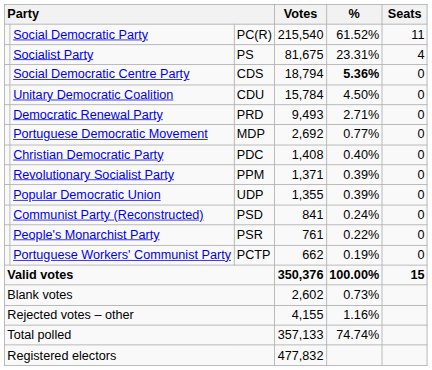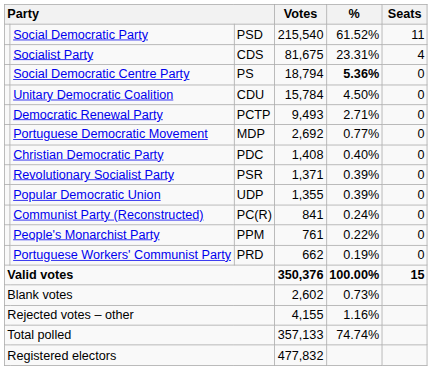 <table class="wikitable" border="1" style="text-align:right;">
 <tr>
 <th style="text-align:left;" colspan=3>Party</th>
 <th align=center width="50">Votes</th>
 <th align=center width="50">%</th>
 <th align=center width="50">Seats</th>
 </tr>
 <tr>
 <td></td>
 <td align=left><a href='#'>Social Democratic Party</a></td>
-<td align=left>PC(R)</td>
+<td align=left>PSD</td>
 <td>215,540</td>
 <td>61.52%</td>
 <td>11</td>
 </tr>
 <tr>
 <td></td>
 <td align=left><a href='#'>Socialist Party</a></td>
-<td align=left>PS</td>
+<td align=left>CDS</td>
 <td>81,675</td>
 <td>23.31%</td>
 <td>4</td>
 </tr>
 <tr>
 <td></td>
 <td align=left style="white-space: nowrap;"><a href='#'>Social Democratic Centre Party</a></td>
-<td align=left>CDS</td>
+<td align=left>PS</td>
 <td>18,794</td>
 <td><strong>5.36%</strong></td>
 <td>0</td>
 </tr>
 <tr>
 <td></td>
 <td align=left style="white-space: nowrap;"><a href='#'>Unitary Democratic Coalition</a></td>
 <td align=left>CDU</td>
 <td>15,784</td>
 <td>4.50%</td>
 <td>0</td>
 </tr>
 <tr>
 <td></td>
 <td align=left><a href='#'>Democratic Renewal Party</a></td>
-<td align=left>PRD</td>
+<td align=left>PCTP</td>
 <td>9,493</td>
 <td>2.71%</td>
 <td>0</td>
 </tr>
 <tr>
 <td></td>
 <td align=left><a href='#'>Portuguese Democratic Movement</a></td>
 <td align=left>MDP</td>
 <td>2,692</td>
 <td>0.77%</td>
 <td>0</td>
 </tr>
 <tr>
 <td></td>
 <td align=left style="white-space: nowrap;"><a href='#'>Christian Democratic Party</a></td>
 <td align=left>PDC</td>
 <td>1,408</td>
 <td>0.40%</td>
 <td>0</td>
 </tr>
 <tr>
 <td></td>
 <td align=left><a href='#'>Revolutionary Socialist Party</a></td>
-<td align=left>PPM</td>
+<td align=left>PSR</td>
 <td>1,371</td>
 <td>0.39%</td>
 <td>0</td>
 </tr>
 <tr>
 <td></td>
 <td align=left><a href='#'>Popular Democratic Union</a></td>
 <td align=left>UDP</td>
 <td>1,355</td>
 <td>0.39%</td>
 <td>0</td>
 </tr>
 <tr>
 <td></td>
 <td align=left><a href='#'>Communist Party (Reconstructed)</a></td>
-<td align=left>PSD</td>
+<td align=left>PC(R)</td>
 <td>841</td>
 <td>0.24%</td>
 <td>0</td>
 </tr>
 <tr>
 <td></td>
 <td align=left><a href='#'>People's Monarchist Party</a></td>
-<td align=left>PSR</td>
+<td align=left>PPM</td>
 <td>761</td>
 <td>0.22%</td>
 <td>0</td>
 </tr>
 <tr>
 <td></td>
 <td align=left><a href='#'>Portuguese Workers' Communist Party</a></td>
-<td align=left>PCTP</td>
+<td align=left>PRD</td>
 <td>662</td>
 <td>0.19%</td>
 <td>0</td>
 </tr>
 <tr style="font-weight:bold">
 <td align=left colspan=3>Valid votes</td>
 <td>350,376</td>
 <td>100.00%</td>
 <td>15</td>
 </tr>
 <tr>
 <td align=left colspan=3>Blank votes</td>
 <td>2,602</td>
 <td>0.73%</td>
 <td></td>
 </tr>
 <tr>
 <td align=left colspan=3>Rejected votes – other</td>
 <td>4,155</td>
 <td>1.16%</td>
 <td></td>
 </tr>
 <tr>
 <td align=left colspan=3>Total polled</td>
 <td>357,133</td>
 <td>74.74%</td>
 <td></td>
 </tr>
 <tr>
 <td align=left colspan=3>Registered electors</td>
 <td>477,832</td>
 <td></td>
 <td></td>
 </tr>
 </table>
